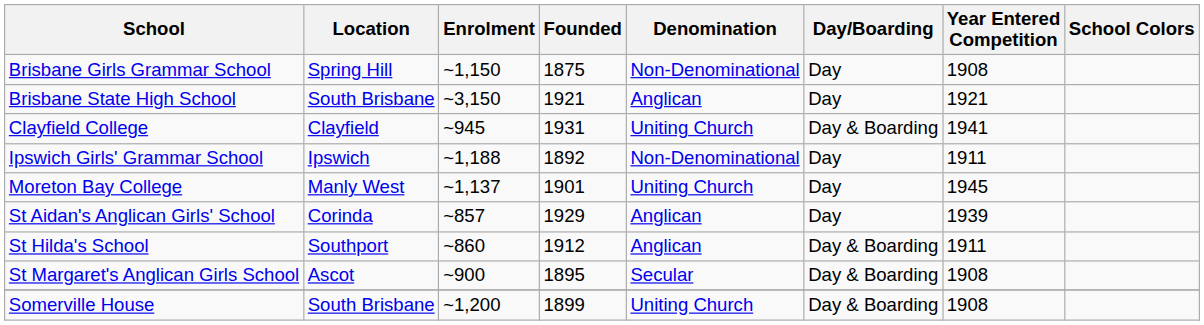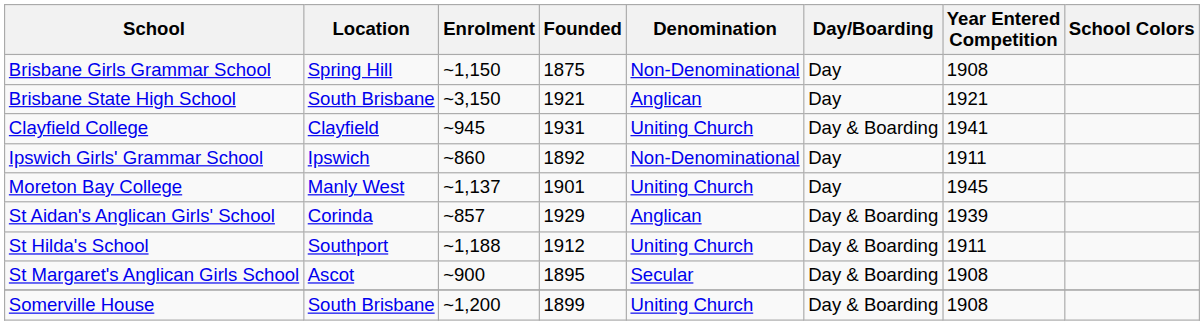 <table class="wikitable">
 <tr>
 <th>School</th>
 <th>Location</th>
 <th>Enrolment</th>
 <th>Founded</th>
 <th>Denomination</th>
 <th>Day/Boarding</th>
 <th>Year Entered<br>Competition</th>
 <th>School Colors</th>
 </tr>
 <tr>
 <td><a href='#'>Brisbane Girls Grammar School</a></td>
 <td><a href='#'>Spring Hill</a></td>
 <td>~1,150</td>
 <td>1875</td>
 <td><a href='#'>Non-Denominational</a></td>
 <td>Day</td>
 <td>1908</td>
 <td></td>
 </tr>
 <tr>
 <td><a href='#'>Brisbane State High School</a></td>
 <td><a href='#'>South Brisbane</a></td>
 <td>~3,150</td>
 <td>1921</td>
 <td><a href='#'>Anglican</a></td>
 <td>Day</td>
 <td>1921</td>
 <td></td>
 </tr>
 <tr>
 <td><a href='#'>Clayfield College</a></td>
 <td><a href='#'>Clayfield</a></td>
 <td>~945</td>
 <td>1931</td>
 <td><a href='#'>Uniting Church</a></td>
 <td>Day & Boarding</td>
 <td>1941</td>
 <td></td>
 </tr>
 <tr>
 <td><a href='#'>Ipswich Girls' Grammar School</a></td>
 <td><a href='#'>Ipswich</a></td>
-<td>~1,188</td>
+<td>~860</td>
 <td>1892</td>
 <td><a href='#'>Non-Denominational</a></td>
 <td>Day</td>
 <td>1911</td>
 <td></td>
 </tr>
 <tr>
 <td><a href='#'>Moreton Bay College</a></td>
 <td><a href='#'>Manly West</a></td>
 <td>~1,137</td>
 <td>1901</td>
 <td><a href='#'>Uniting Church</a></td>
 <td>Day</td>
 <td>1945</td>
 <td></td>
 </tr>
 <tr>
 <td><a href='#'>St Aidan's Anglican Girls' School</a></td>
 <td><a href='#'>Corinda</a></td>
 <td>~857</td>
 <td>1929</td>
 <td><a href='#'>Anglican</a></td>
-<td>Day</td>
+<td>Day & Boarding</td>
 <td>1939</td>
 <td></td>
 </tr>
 <tr>
 <td><a href='#'>St Hilda's School</a></td>
 <td><a href='#'>Southport</a></td>
-<td>~860</td>
+<td>~1,188</td>
 <td>1912</td>
-<td><a href='#'>Anglican</a></td>
+<td><a href='#'>Uniting Church</a></td>
 <td>Day & Boarding</td>
 <td>1911</td>
 <td></td>
 </tr>
 <tr>
 <td><a href='#'>St Margaret's Anglican Girls School</a></td>
 <td><a href='#'>Ascot</a></td>
 <td>~900</td>
 <td>1895</td>
 <td><a href='#'>Secular</a></td>
 <td>Day & Boarding</td>
 <td>1908</td>
 <td></td>
 </tr>
 <tr>
 </tr>
 <tr>
 <td><a href='#'>Somerville House</a></td>
 <td><a href='#'>South Brisbane</a></td>
 <td>~1,200</td>
 <td>1899</td>
 <td><a href='#'>Uniting Church</a></td>
 <td>Day & Boarding</td>
 <td>1908</td>
 <td></td>
 </tr>
 </table>
